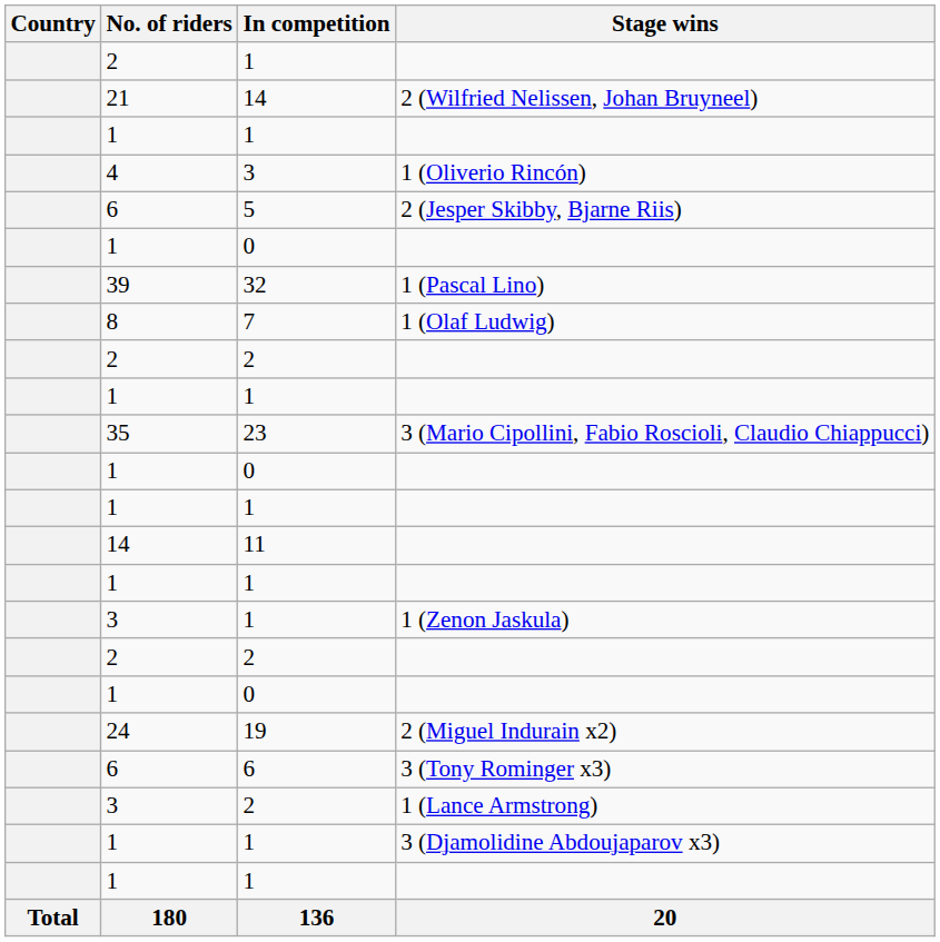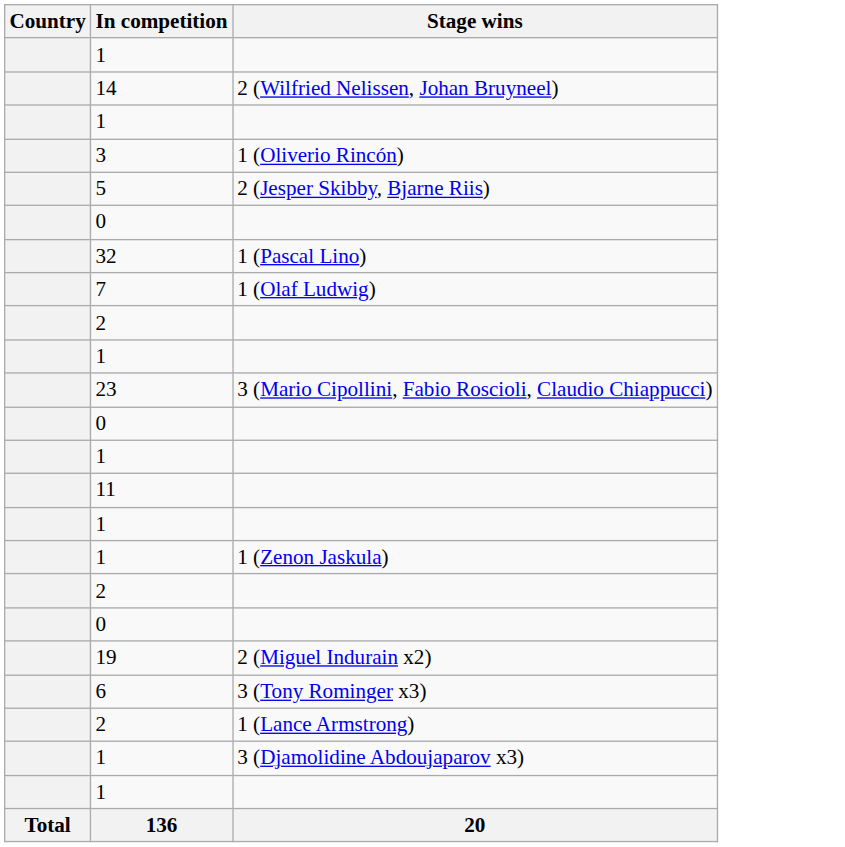 <table class="wikitable sortable plainrowheaders">
 <tr>
 <th scope="col">Country</th>
-<th scope="col">No. of riders</th>
 <th scope="col">In competition</th>
 <th scope="col">Stage wins</th>
 </tr>
 <tr>
 <th scope="row"></th>
-<td>2</td>
 <td>1</td>
 <td></td>
 </tr>
 <tr>
 <th scope="row"></th>
-<td>21</td>
 <td>14</td>
 <td>2 (<a href='#'>Wilfried Nelissen</a>, <a href='#'>Johan Bruyneel</a>)</td>
 </tr>
 <tr>
 <th scope="row"></th>
 <td>1</td>
-<td>1</td>
 <td></td>
 </tr>
 <tr>
 <th scope="row"></th>
-<td>4</td>
 <td>3</td>
 <td>1 (<a href='#'>Oliverio Rincón</a>)</td>
 </tr>
 <tr>
 <th scope="row"></th>
-<td>6</td>
 <td>5</td>
 <td>2 (<a href='#'>Jesper Skibby</a>, <a href='#'>Bjarne Riis</a>)</td>
 </tr>
 <tr>
 <th scope="row"></th>
-<td>1</td>
 <td>0</td>
 <td></td>
 </tr>
 <tr>
 <th scope="row"></th>
-<td>39</td>
 <td>32</td>
 <td>1 (<a href='#'>Pascal Lino</a>)</td>
 </tr>
 <tr>
 <th scope="row"></th>
-<td>8</td>
 <td>7</td>
 <td>1 (<a href='#'>Olaf Ludwig</a>)</td>
 </tr>
 <tr>
 <th scope="row"></th>
 <td>2</td>
-<td>2</td>
 <td></td>
 </tr>
 <tr>
 <th scope="row"></th>
 <td>1</td>
-<td>1</td>
 <td></td>
 </tr>
 <tr>
 <th scope="row"></th>
-<td>35</td>
 <td>23</td>
 <td>3 (<a href='#'>Mario Cipollini</a>, <a href='#'>Fabio Roscioli</a>, <a href='#'>Claudio Chiappucci</a>)</td>
 </tr>
 <tr>
 <th scope="row"></th>
-<td>1</td>
 <td>0</td>
 <td></td>
 </tr>
 <tr>
 <th scope="row"></th>
 <td>1</td>
-<td>1</td>
 <td></td>
 </tr>
 <tr>
 <th scope="row"></th>
-<td>14</td>
 <td>11</td>
 <td></td>
 </tr>
 <tr>
 <th scope="row"></th>
 <td>1</td>
-<td>1</td>
 <td></td>
 </tr>
 <tr>
 <th scope="row"></th>
-<td>3</td>
 <td>1</td>
 <td>1 (<a href='#'>Zenon Jaskula</a>)</td>
 </tr>
 <tr>
 <th scope="row"></th>
 <td>2</td>
-<td>2</td>
 <td></td>
 </tr>
 <tr>
 <th scope="row"></th>
-<td>1</td>
 <td>0</td>
 <td></td>
 </tr>
 <tr>
 <th scope="row"></th>
-<td>24</td>
 <td>19</td>
 <td>2 (<a href='#'>Miguel Indurain</a> x2)</td>
 </tr>
 <tr>
 <th scope="row"></th>
 <td>6</td>
-<td>6</td>
 <td>3 (<a href='#'>Tony Rominger</a> x3)</td>
 </tr>
 <tr>
 <th scope="row"></th>
-<td>3</td>
 <td>2</td>
 <td>1 (<a href='#'>Lance Armstrong</a>)</td>
 </tr>
 <tr>
 <th scope="row"></th>
 <td>1</td>
-<td>1</td>
 <td>3 (<a href='#'>Djamolidine Abdoujaparov</a> x3)</td>
 </tr>
 <tr>
 <th scope="row"></th>
 <td>1</td>
-<td>1</td>
 <td></td>
 </tr>
 <tr>
 <th scope="row">Total</th>
-<th>180</th>
 <th>136</th>
 <th>20</th>
 </tr>
 </table>
